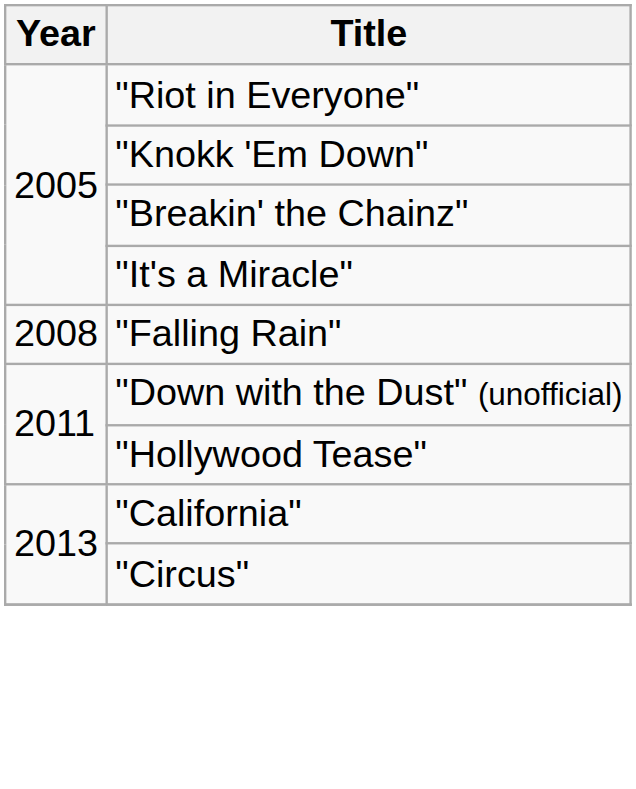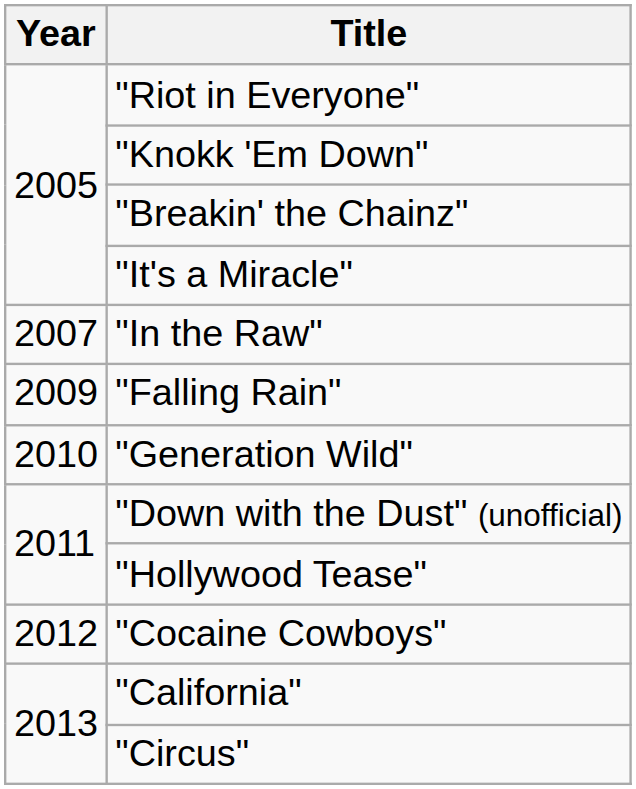 <table class="wikitable">
 <tr>
 <th>Year</th>
 <th>Title</th>
 </tr>
 <tr>
 <td rowspan="4">2005</td>
 <td>"Riot in Everyone"</td>
 </tr>
 <tr>
 <td>"Knokk 'Em Down"</td>
 </tr>
 <tr>
 <td>"Breakin' the Chainz"</td>
 </tr>
 <tr>
 <td>"It's a Miracle"</td>
 </tr>
 <tr>
-<td>2008</td>
+<td>2007</td>
+<td>"In the Raw"</td>
+</tr>
+<tr>
+<td>2009</td>
 <td>"Falling Rain"</td>
+</tr>
+<tr>
+<td>2010</td>
+<td>"Generation Wild"</td>
 </tr>
 <tr>
 <td rowspan="2">2011</td>
 <td>"Down with the Dust" <small>(unofficial)</small></td>
 </tr>
 <tr>
 <td>"Hollywood Tease"</td>
+</tr>
+<tr>
+<td>2012</td>
+<td>"Cocaine Cowboys"</td>
 </tr>
 <tr>
 <td rowspan="2">2013</td>
 <td>"California"</td>
 </tr>
 <tr>
 <td>"Circus"</td>
 </tr>
 <tr>
 </tr>
 </table>
